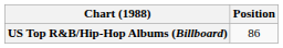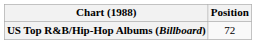 <table class="wikitable plainrowheaders" style="text-align:center">
 <tr>
 <th scope="col">Chart (1988)</th>
 <th scope="col">Position</th>
 </tr>
 <tr>
 <th scope="row">US Top R&B/Hip-Hop Albums (<em>Billboard</em>)</th>
-<td>86</td>
+<td>72</td>
 </tr>
 </table>
